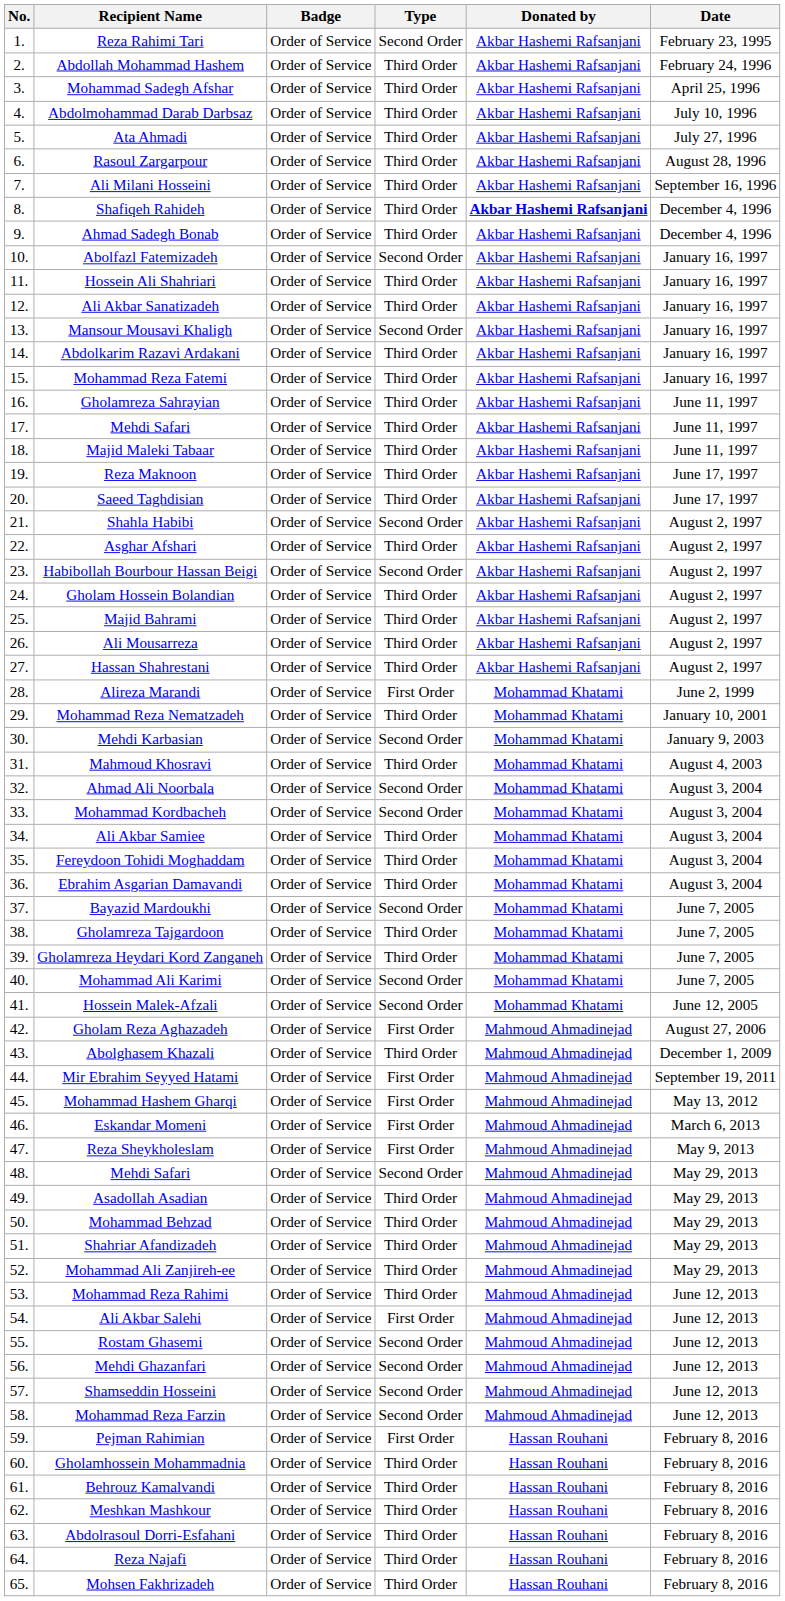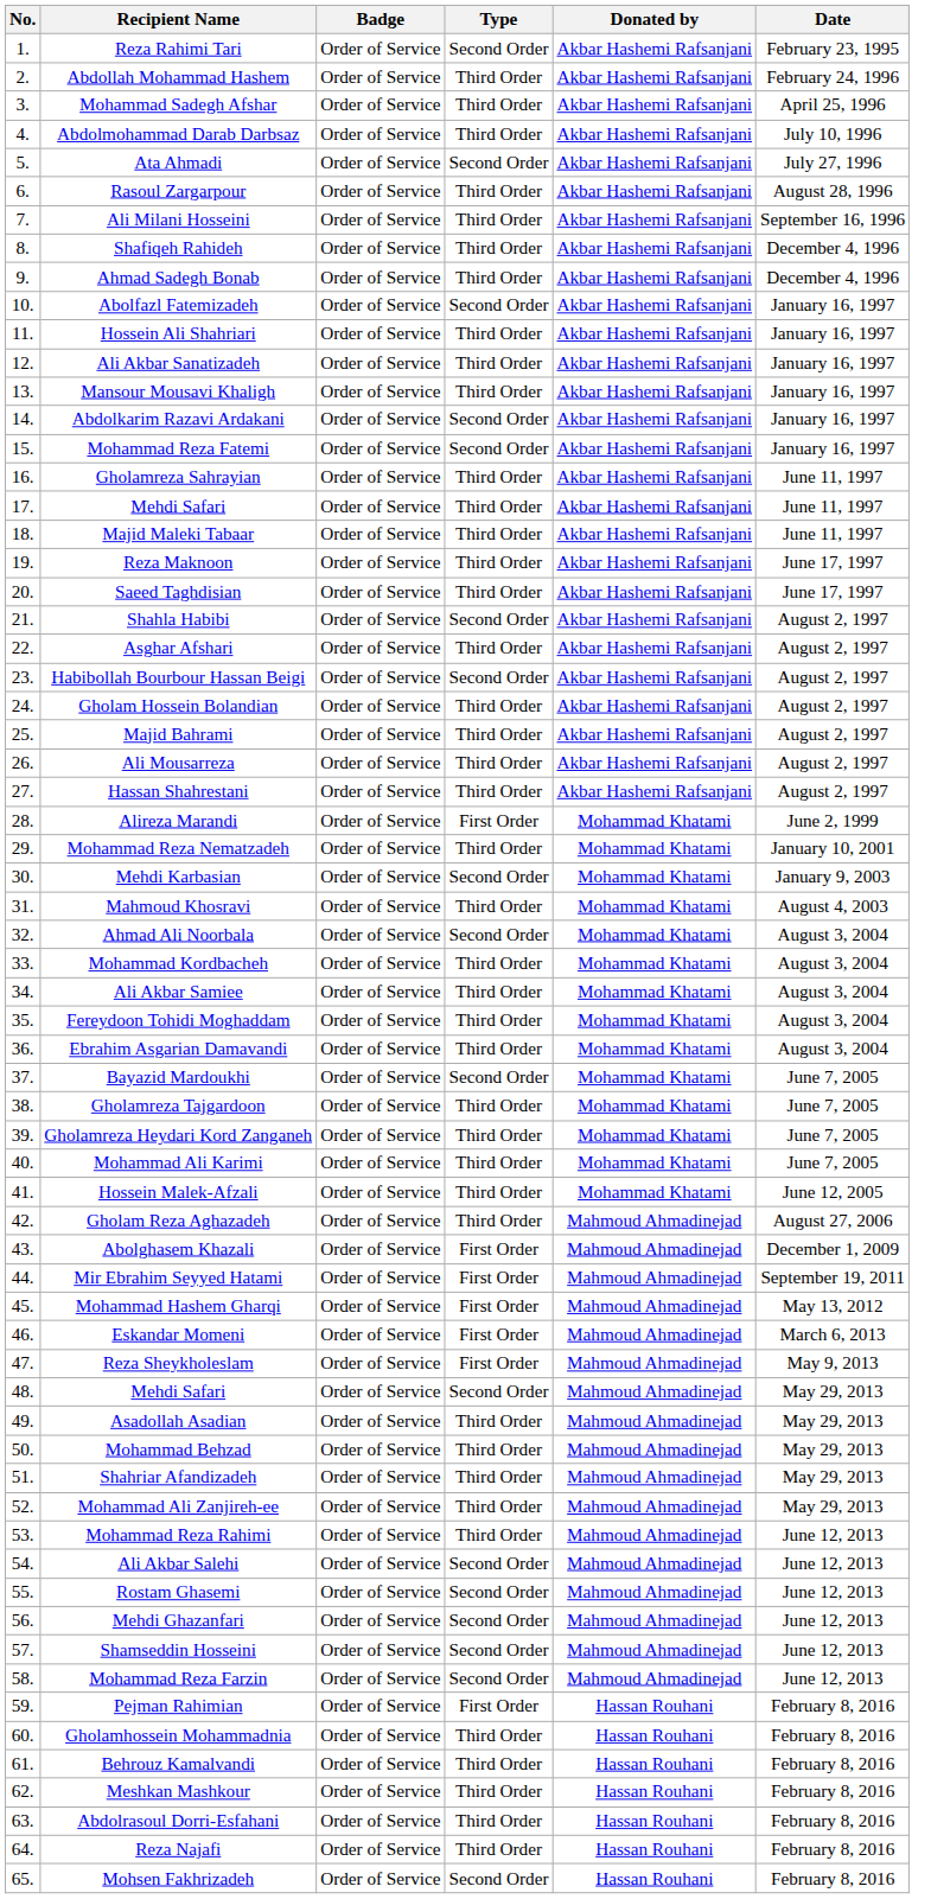 <table class="wikitable" style="background:#ffffff; text-align: center; margin: 0em">
 <tr>
 <th>No.</th>
 <th>Recipient Name</th>
 <th>Badge</th>
 <th>Type</th>
 <th>Donated by</th>
 <th>Date</th>
 </tr>
 <tr>
 <td>1.</td>
 <td><a href='#'>Reza Rahimi Tari</a></td>
 <td>Order of Service</td>
 <td>Second Order</td>
 <td><a href='#'>Akbar Hashemi Rafsanjani</a></td>
 <td>February 23, 1995 </td>
 </tr>
 <tr>
 <td>2.</td>
 <td><a href='#'>Abdollah Mohammad Hashem</a></td>
 <td>Order of Service</td>
 <td>Third Order</td>
 <td><a href='#'>Akbar Hashemi Rafsanjani</a></td>
 <td>February 24, 1996 </td>
 </tr>
 <tr>
 <td>3.</td>
 <td><a href='#'>Mohammad Sadegh Afshar</a></td>
 <td>Order of Service</td>
 <td>Third Order</td>
 <td><a href='#'>Akbar Hashemi Rafsanjani</a></td>
 <td>April 25, 1996 </td>
 </tr>
 <tr>
 <td>4.</td>
 <td><a href='#'>Abdolmohammad Darab Darbsaz</a></td>
 <td>Order of Service</td>
 <td>Third Order</td>
 <td><a href='#'>Akbar Hashemi Rafsanjani</a></td>
 <td>July 10, 1996 </td>
 </tr>
 <tr>
 <td>5.</td>
 <td><a href='#'>Ata Ahmadi</a></td>
 <td>Order of Service</td>
-<td>Third Order</td>
+<td>Second Order</td>
 <td><a href='#'>Akbar Hashemi Rafsanjani</a></td>
 <td>July 27, 1996 </td>
 </tr>
 <tr>
 <td>6.</td>
 <td><a href='#'>Rasoul Zargarpour</a></td>
 <td>Order of Service</td>
 <td>Third Order</td>
 <td><a href='#'>Akbar Hashemi Rafsanjani</a></td>
 <td>August 28, 1996 </td>
 </tr>
 <tr>
 <td>7.</td>
 <td><a href='#'>Ali Milani Hosseini</a></td>
 <td>Order of Service</td>
 <td>Third Order</td>
 <td><a href='#'>Akbar Hashemi Rafsanjani</a></td>
 <td>September 16, 1996 </td>
 </tr>
 <tr>
 <td>8.</td>
 <td><a href='#'>Shafiqeh Rahideh</a></td>
 <td>Order of Service</td>
 <td>Third Order</td>
-<td><strong><a href='#'>Akbar Hashemi Rafsanjani</a></strong></td>
+<td><a href='#'>Akbar Hashemi Rafsanjani</a></td>
 <td>December 4, 1996 </td>
 </tr>
 <tr>
 <td>9.</td>
 <td><a href='#'>Ahmad Sadegh Bonab</a></td>
 <td>Order of Service</td>
 <td>Third Order</td>
 <td><a href='#'>Akbar Hashemi Rafsanjani</a></td>
 <td>December 4, 1996 </td>
 </tr>
 <tr>
 <td>10.</td>
 <td><a href='#'>Abolfazl Fatemizadeh</a></td>
 <td>Order of Service</td>
 <td>Second Order</td>
 <td><a href='#'>Akbar Hashemi Rafsanjani</a></td>
 <td>January 16, 1997 </td>
 </tr>
 <tr>
 <td>11.</td>
 <td><a href='#'>Hossein Ali Shahriari</a></td>
 <td>Order of Service</td>
 <td>Third Order</td>
 <td><a href='#'>Akbar Hashemi Rafsanjani</a></td>
 <td>January 16, 1997 </td>
 </tr>
 <tr>
 <td>12.</td>
 <td><a href='#'>Ali Akbar Sanatizadeh</a></td>
 <td>Order of Service</td>
 <td>Third Order</td>
 <td><a href='#'>Akbar Hashemi Rafsanjani</a></td>
 <td>January 16, 1997 </td>
 </tr>
 <tr>
 <td>13.</td>
 <td><a href='#'>Mansour Mousavi Khaligh</a></td>
 <td>Order of Service</td>
-<td>Second Order</td>
+<td>Third Order</td>
 <td><a href='#'>Akbar Hashemi Rafsanjani</a></td>
 <td>January 16, 1997 </td>
 </tr>
 <tr>
 <td>14.</td>
 <td><a href='#'>Abdolkarim Razavi Ardakani</a></td>
 <td>Order of Service</td>
-<td>Third Order</td>
+<td>Second Order</td>
 <td><a href='#'>Akbar Hashemi Rafsanjani</a></td>
 <td>January 16, 1997 </td>
 </tr>
 <tr>
 <td>15.</td>
 <td><a href='#'>Mohammad Reza Fatemi</a></td>
 <td>Order of Service</td>
-<td>Third Order</td>
+<td>Second Order</td>
 <td><a href='#'>Akbar Hashemi Rafsanjani</a></td>
 <td>January 16, 1997 </td>
 </tr>
 <tr>
 <td>16.</td>
 <td><a href='#'>Gholamreza Sahrayian</a></td>
 <td>Order of Service</td>
 <td>Third Order</td>
 <td><a href='#'>Akbar Hashemi Rafsanjani</a></td>
 <td>June 11, 1997 </td>
 </tr>
 <tr>
 <td>17.</td>
 <td><a href='#'>Mehdi Safari</a></td>
 <td>Order of Service</td>
 <td>Third Order</td>
 <td><a href='#'>Akbar Hashemi Rafsanjani</a></td>
 <td>June 11, 1997 </td>
 </tr>
 <tr>
 <td>18.</td>
 <td><a href='#'>Majid Maleki Tabaar</a></td>
 <td>Order of Service</td>
 <td>Third Order</td>
 <td><a href='#'>Akbar Hashemi Rafsanjani</a></td>
 <td>June 11, 1997 </td>
 </tr>
 <tr>
 <td>19.</td>
 <td><a href='#'>Reza Maknoon</a></td>
 <td>Order of Service</td>
 <td>Third Order</td>
 <td><a href='#'>Akbar Hashemi Rafsanjani</a></td>
 <td>June 17, 1997 </td>
 </tr>
 <tr>
 <td>20.</td>
 <td><a href='#'>Saeed Taghdisian</a></td>
 <td>Order of Service</td>
 <td>Third Order</td>
 <td><a href='#'>Akbar Hashemi Rafsanjani</a></td>
 <td>June 17, 1997 </td>
 </tr>
 <tr>
 <td>21.</td>
 <td><a href='#'>Shahla Habibi</a></td>
 <td>Order of Service</td>
 <td>Second Order</td>
 <td><a href='#'>Akbar Hashemi Rafsanjani</a></td>
 <td>August 2, 1997 </td>
 </tr>
 <tr>
 <td>22.</td>
 <td><a href='#'>Asghar Afshari</a></td>
 <td>Order of Service</td>
 <td>Third Order</td>
 <td><a href='#'>Akbar Hashemi Rafsanjani</a></td>
 <td>August 2, 1997 </td>
 </tr>
 <tr>
 <td>23.</td>
 <td><a href='#'>Habibollah Bourbour Hassan Beigi</a></td>
 <td>Order of Service</td>
 <td>Second Order</td>
 <td><a href='#'>Akbar Hashemi Rafsanjani</a></td>
 <td>August 2, 1997 </td>
 </tr>
 <tr>
 <td>24.</td>
 <td><a href='#'>Gholam Hossein Bolandian</a></td>
 <td>Order of Service</td>
 <td>Third Order</td>
 <td><a href='#'>Akbar Hashemi Rafsanjani</a></td>
 <td>August 2, 1997 </td>
 </tr>
 <tr>
 <td>25.</td>
 <td><a href='#'>Majid Bahrami</a></td>
 <td>Order of Service</td>
 <td>Third Order</td>
 <td><a href='#'>Akbar Hashemi Rafsanjani</a></td>
 <td>August 2, 1997 </td>
 </tr>
 <tr>
 <td>26.</td>
 <td><a href='#'>Ali Mousarreza</a></td>
 <td>Order of Service</td>
 <td>Third Order</td>
 <td><a href='#'>Akbar Hashemi Rafsanjani</a></td>
 <td>August 2, 1997 </td>
 </tr>
 <tr>
 <td>27.</td>
 <td><a href='#'>Hassan Shahrestani</a></td>
 <td>Order of Service</td>
 <td>Third Order</td>
 <td><a href='#'>Akbar Hashemi Rafsanjani</a></td>
 <td>August 2, 1997 </td>
 </tr>
 <tr>
 <td>28.</td>
 <td><a href='#'>Alireza Marandi</a></td>
 <td>Order of Service</td>
 <td>First Order</td>
 <td><a href='#'>Mohammad Khatami</a></td>
 <td>June 2, 1999 </td>
 </tr>
 <tr>
 <td>29.</td>
 <td><a href='#'>Mohammad Reza Nematzadeh</a></td>
 <td>Order of Service</td>
 <td>Third Order</td>
 <td><a href='#'>Mohammad Khatami</a></td>
 <td>January 10, 2001 </td>
 </tr>
 <tr>
 <td>30.</td>
 <td><a href='#'>Mehdi Karbasian</a></td>
 <td>Order of Service</td>
 <td>Second Order</td>
 <td><a href='#'>Mohammad Khatami</a></td>
 <td>January 9, 2003 </td>
 </tr>
 <tr>
 <td>31.</td>
 <td><a href='#'>Mahmoud Khosravi</a></td>
 <td>Order of Service</td>
 <td>Third Order</td>
 <td><a href='#'>Mohammad Khatami</a></td>
 <td>August 4, 2003 </td>
 </tr>
 <tr>
 <td>32.</td>
 <td><a href='#'>Ahmad Ali Noorbala</a></td>
 <td>Order of Service</td>
 <td>Second Order</td>
 <td><a href='#'>Mohammad Khatami</a></td>
 <td>August 3, 2004 </td>
 </tr>
 <tr>
 <td>33.</td>
 <td><a href='#'>Mohammad Kordbacheh</a></td>
 <td>Order of Service</td>
-<td>Second Order</td>
+<td>Third Order</td>
 <td><a href='#'>Mohammad Khatami</a></td>
 <td>August 3, 2004 </td>
 </tr>
 <tr>
 <td>34.</td>
 <td><a href='#'>Ali Akbar Samiee</a></td>
 <td>Order of Service</td>
 <td>Third Order</td>
 <td><a href='#'>Mohammad Khatami</a></td>
 <td>August 3, 2004 </td>
 </tr>
 <tr>
 <td>35.</td>
 <td><a href='#'>Fereydoon Tohidi Moghaddam</a></td>
 <td>Order of Service</td>
 <td>Third Order</td>
 <td><a href='#'>Mohammad Khatami</a></td>
 <td>August 3, 2004 </td>
 </tr>
 <tr>
 <td>36.</td>
 <td><a href='#'>Ebrahim Asgarian Damavandi</a></td>
 <td>Order of Service</td>
 <td>Third Order</td>
 <td><a href='#'>Mohammad Khatami</a></td>
 <td>August 3, 2004 </td>
 </tr>
 <tr>
 <td>37.</td>
 <td><a href='#'>Bayazid Mardoukhi</a></td>
 <td>Order of Service</td>
 <td>Second Order</td>
 <td><a href='#'>Mohammad Khatami</a></td>
 <td>June 7, 2005 </td>
 </tr>
 <tr>
 <td>38.</td>
 <td><a href='#'>Gholamreza Tajgardoon</a></td>
 <td>Order of Service</td>
 <td>Third Order</td>
 <td><a href='#'>Mohammad Khatami</a></td>
 <td>June 7, 2005 </td>
 </tr>
 <tr>
 <td>39.</td>
 <td><a href='#'>Gholamreza Heydari Kord Zanganeh</a></td>
 <td>Order of Service</td>
 <td>Third Order</td>
 <td><a href='#'>Mohammad Khatami</a></td>
 <td>June 7, 2005 </td>
 </tr>
 <tr>
 <td>40.</td>
 <td><a href='#'>Mohammad Ali Karimi</a></td>
 <td>Order of Service</td>
-<td>Second Order</td>
+<td>Third Order</td>
 <td><a href='#'>Mohammad Khatami</a></td>
 <td>June 7, 2005 </td>
 </tr>
 <tr>
 <td>41.</td>
 <td><a href='#'>Hossein Malek-Afzali</a></td>
 <td>Order of Service</td>
-<td>Second Order</td>
+<td>Third Order</td>
 <td><a href='#'>Mohammad Khatami</a></td>
 <td>June 12, 2005 </td>
 </tr>
 <tr>
 <td>42.</td>
 <td><a href='#'>Gholam Reza Aghazadeh</a></td>
 <td>Order of Service</td>
-<td>First Order</td>
+<td>Third Order</td>
 <td><a href='#'>Mahmoud Ahmadinejad</a></td>
 <td>August 27, 2006 </td>
 </tr>
 <tr>
 <td>43.</td>
 <td><a href='#'>Abolghasem Khazali</a></td>
 <td>Order of Service</td>
-<td>Third Order</td>
+<td>First Order</td>
 <td><a href='#'>Mahmoud Ahmadinejad</a></td>
 <td>December 1, 2009 </td>
 </tr>
 <tr>
 <td>44.</td>
 <td><a href='#'>Mir Ebrahim Seyyed Hatami</a></td>
 <td>Order of Service</td>
 <td>First Order</td>
 <td><a href='#'>Mahmoud Ahmadinejad</a></td>
 <td>September 19, 2011 </td>
 </tr>
 <tr>
 <td>45.</td>
 <td><a href='#'>Mohammad Hashem Gharqi</a></td>
 <td>Order of Service</td>
 <td>First Order</td>
 <td><a href='#'>Mahmoud Ahmadinejad</a></td>
 <td>May 13, 2012 </td>
 </tr>
 <tr>
 <td>46.</td>
 <td><a href='#'>Eskandar Momeni</a></td>
 <td>Order of Service</td>
 <td>First Order</td>
 <td><a href='#'>Mahmoud Ahmadinejad</a></td>
 <td>March 6, 2013 </td>
 </tr>
 <tr>
 <td>47.</td>
 <td><a href='#'>Reza Sheykholeslam</a></td>
 <td>Order of Service</td>
 <td>First Order</td>
 <td><a href='#'>Mahmoud Ahmadinejad</a></td>
 <td>May 9, 2013 </td>
 </tr>
 <tr>
 <td>48.</td>
 <td><a href='#'>Mehdi Safari</a></td>
 <td>Order of Service</td>
 <td>Second Order</td>
 <td><a href='#'>Mahmoud Ahmadinejad</a></td>
 <td>May 29, 2013 </td>
 </tr>
 <tr>
 <td>49.</td>
 <td><a href='#'>Asadollah Asadian</a></td>
 <td>Order of Service</td>
 <td>Third Order</td>
 <td><a href='#'>Mahmoud Ahmadinejad</a></td>
 <td>May 29, 2013 </td>
 </tr>
 <tr>
 <td>50.</td>
 <td><a href='#'>Mohammad Behzad</a></td>
 <td>Order of Service</td>
 <td>Third Order</td>
 <td><a href='#'>Mahmoud Ahmadinejad</a></td>
 <td>May 29, 2013 </td>
 </tr>
 <tr>
 <td>51.</td>
 <td><a href='#'>Shahriar Afandizadeh</a></td>
 <td>Order of Service</td>
 <td>Third Order</td>
 <td><a href='#'>Mahmoud Ahmadinejad</a></td>
 <td>May 29, 2013 </td>
 </tr>
 <tr>
 <td>52.</td>
 <td><a href='#'>Mohammad Ali Zanjireh-ee</a></td>
 <td>Order of Service</td>
 <td>Third Order</td>
 <td><a href='#'>Mahmoud Ahmadinejad</a></td>
 <td>May 29, 2013 </td>
 </tr>
 <tr>
 <td>53.</td>
 <td><a href='#'>Mohammad Reza Rahimi</a></td>
 <td>Order of Service</td>
 <td>Third Order</td>
 <td><a href='#'>Mahmoud Ahmadinejad</a></td>
 <td>June 12, 2013 </td>
 </tr>
 <tr>
 <td>54.</td>
 <td><a href='#'>Ali Akbar Salehi</a></td>
 <td>Order of Service</td>
-<td>First Order</td>
+<td>Second Order</td>
 <td><a href='#'>Mahmoud Ahmadinejad</a></td>
 <td>June 12, 2013 </td>
 </tr>
 <tr>
 <td>55.</td>
 <td><a href='#'>Rostam Ghasemi</a></td>
 <td>Order of Service</td>
 <td>Second Order</td>
 <td><a href='#'>Mahmoud Ahmadinejad</a></td>
 <td>June 12, 2013 </td>
 </tr>
 <tr>
 <td>56.</td>
 <td><a href='#'>Mehdi Ghazanfari</a></td>
 <td>Order of Service</td>
 <td>Second Order</td>
 <td><a href='#'>Mahmoud Ahmadinejad</a></td>
 <td>June 12, 2013 </td>
 </tr>
 <tr>
 <td>57.</td>
 <td><a href='#'>Shamseddin Hosseini</a></td>
 <td>Order of Service</td>
 <td>Second Order</td>
 <td><a href='#'>Mahmoud Ahmadinejad</a></td>
 <td>June 12, 2013 </td>
 </tr>
 <tr>
 <td>58.</td>
 <td><a href='#'>Mohammad Reza Farzin</a></td>
 <td>Order of Service</td>
 <td>Second Order</td>
 <td><a href='#'>Mahmoud Ahmadinejad</a></td>
 <td>June 12, 2013 </td>
 </tr>
 <tr>
 <td>59.</td>
 <td><a href='#'>Pejman Rahimian</a></td>
 <td>Order of Service</td>
 <td>First Order</td>
 <td><a href='#'>Hassan Rouhani</a></td>
 <td>February 8, 2016 </td>
 </tr>
 <tr>
 <td>60.</td>
 <td><a href='#'>Gholamhossein Mohammadnia</a></td>
 <td>Order of Service</td>
 <td>Third Order</td>
 <td><a href='#'>Hassan Rouhani</a></td>
 <td>February 8, 2016 </td>
 </tr>
 <tr>
 <td>61.</td>
 <td><a href='#'>Behrouz Kamalvandi</a></td>
 <td>Order of Service</td>
 <td>Third Order</td>
 <td><a href='#'>Hassan Rouhani</a></td>
 <td>February 8, 2016 </td>
 </tr>
 <tr>
 <td>62.</td>
 <td><a href='#'>Meshkan Mashkour</a></td>
 <td>Order of Service</td>
 <td>Third Order</td>
 <td><a href='#'>Hassan Rouhani</a></td>
 <td>February 8, 2016 </td>
 </tr>
 <tr>
 <td>63.</td>
 <td><a href='#'>Abdolrasoul Dorri-Esfahani</a></td>
 <td>Order of Service</td>
 <td>Third Order</td>
 <td><a href='#'>Hassan Rouhani</a></td>
 <td>February 8, 2016 </td>
 </tr>
 <tr>
 <td>64.</td>
 <td><a href='#'>Reza Najafi</a></td>
 <td>Order of Service</td>
 <td>Third Order</td>
 <td><a href='#'>Hassan Rouhani</a></td>
 <td>February 8, 2016 </td>
 </tr>
 <tr>
 <td>65.</td>
 <td><a href='#'>Mohsen Fakhrizadeh</a></td>
 <td>Order of Service</td>
-<td>Third Order</td>
+<td>Second Order</td>
 <td><a href='#'>Hassan Rouhani</a></td>
 <td>February 8, 2016</td>
 </tr>
 </table>
